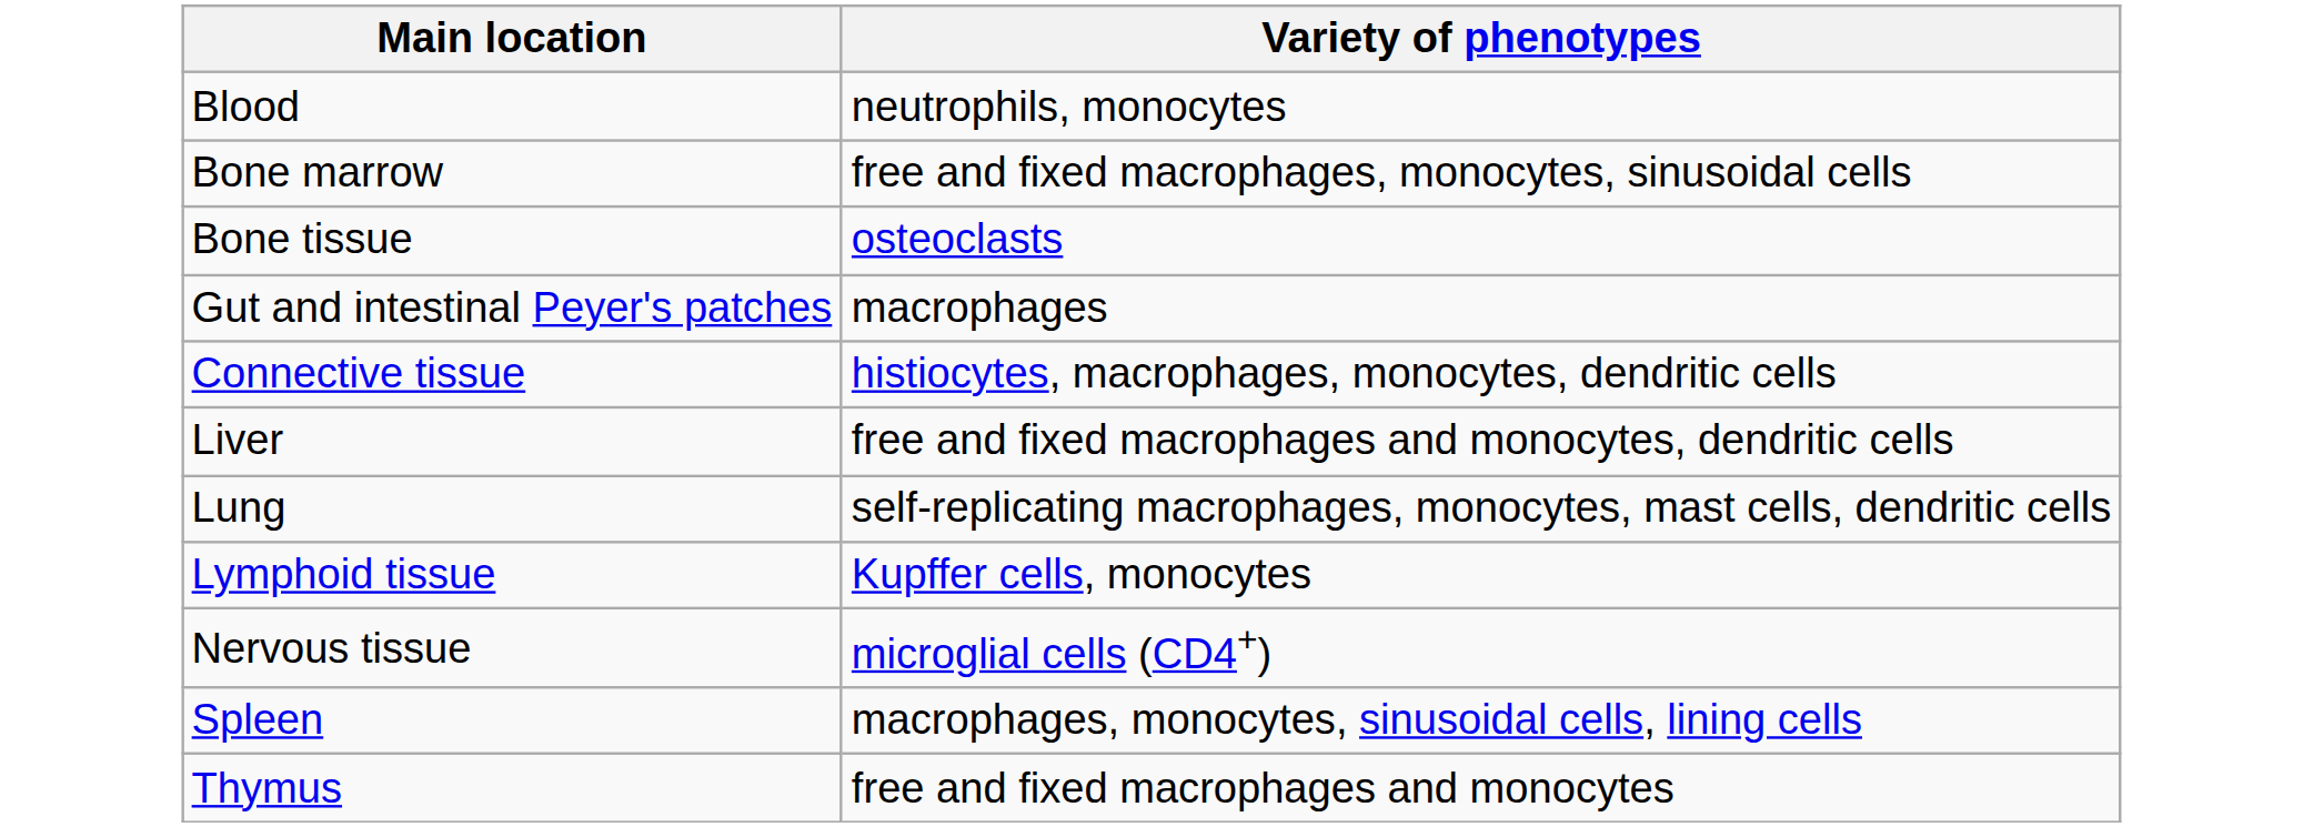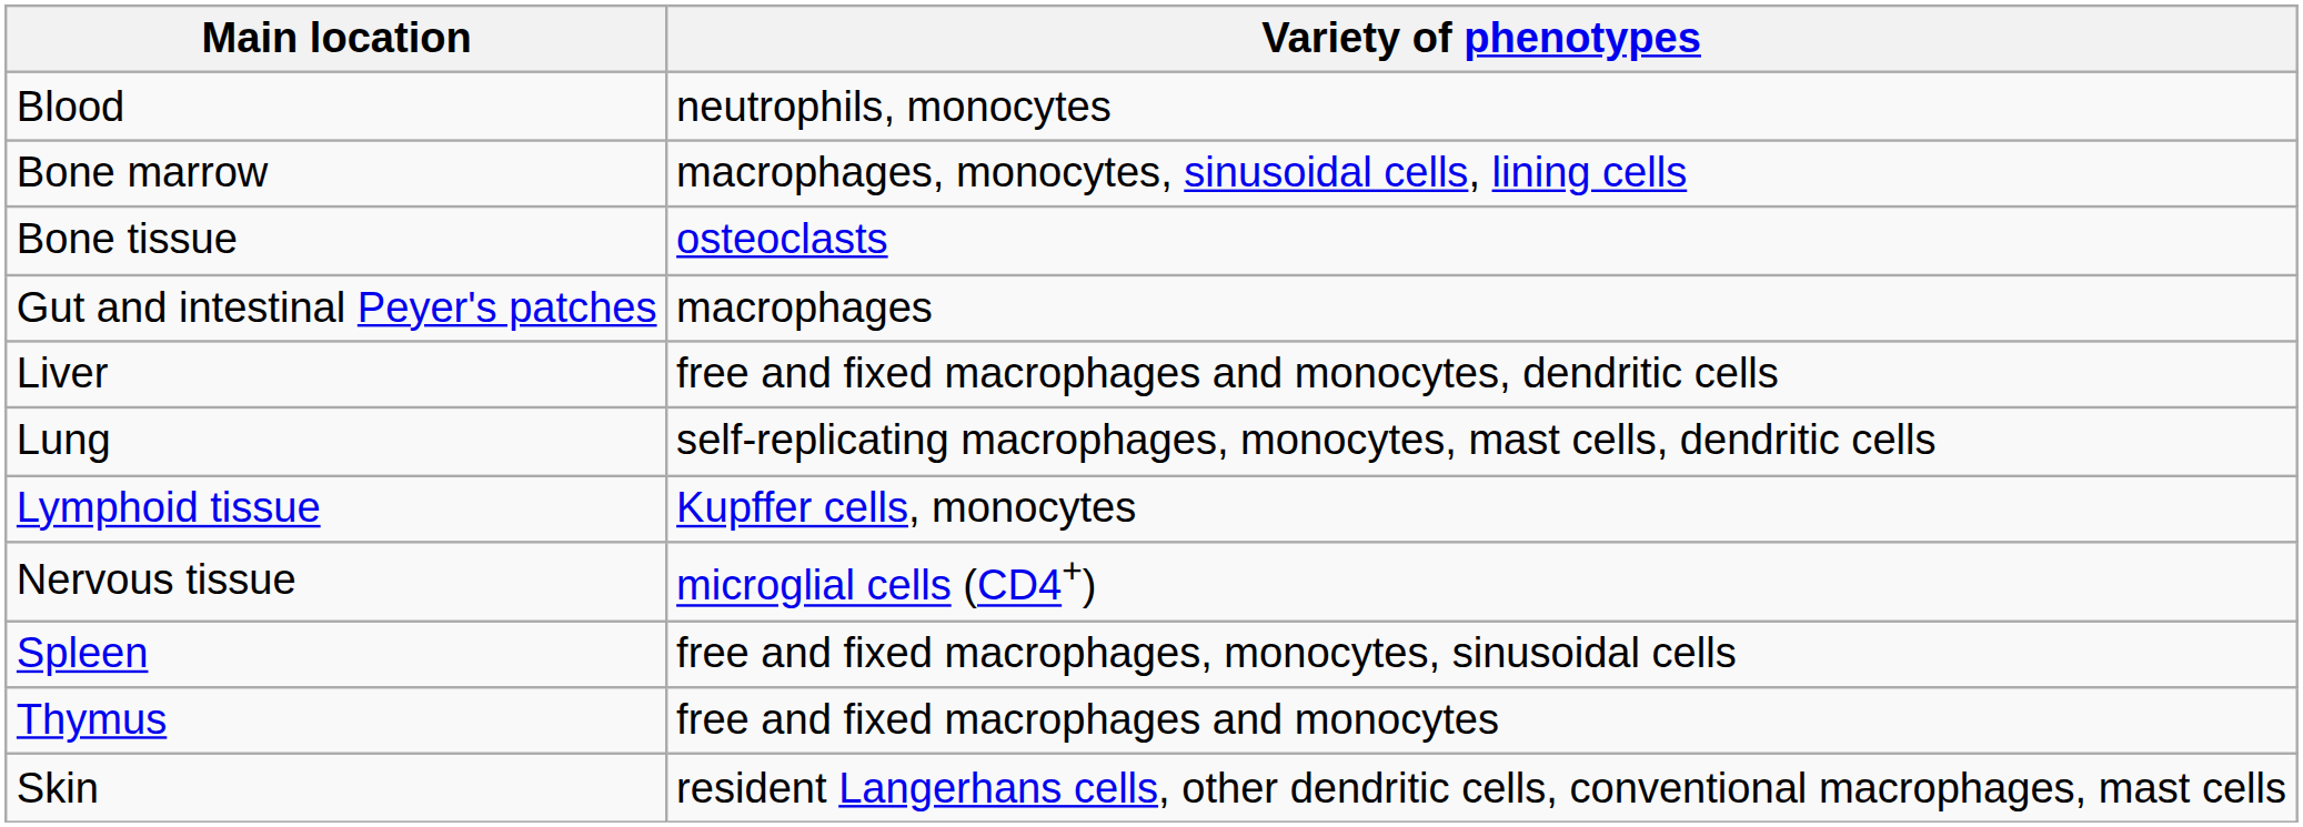 <table class="wikitable" style="margin:1em auto 1em auto;">
 <tr>
 <th>Main location</th>
 <th>Variety of <a href='#'>phenotypes</a></th>
 </tr>
 <tr>
 <td>Blood</td>
 <td>neutrophils, monocytes</td>
 </tr>
 <tr>
 <td>Bone marrow</td>
-<td>free and fixed macrophages, monocytes, sinusoidal cells</td>
+<td>macrophages, monocytes, <a href='#'>sinusoidal cells</a>, <a href='#'>lining cells</a></td>
 </tr>
 <tr>
 <td>Bone tissue</td>
 <td><a href='#'>osteoclasts</a></td>
 </tr>
 <tr>
 <td>Gut and intestinal <a href='#'>Peyer's patches</a></td>
 <td>macrophages</td>
-</tr>
-<tr>
-<td><a href='#'>Connective tissue</a></td>
-<td><a href='#'>histiocytes</a>, macrophages, monocytes, dendritic cells</td>
 </tr>
 <tr>
 <td>Liver</td>
 <td>free and fixed macrophages and monocytes, dendritic cells</td>
 </tr>
 <tr>
 <td>Lung</td>
 <td>self-replicating macrophages, monocytes, mast cells, dendritic cells</td>
 </tr>
 <tr>
 <td><a href='#'>Lymphoid tissue</a></td>
 <td><a href='#'>Kupffer cells</a>, monocytes</td>
 </tr>
 <tr>
 <td>Nervous tissue</td>
 <td><a href='#'>microglial cells</a> (<a href='#'>CD4</a><sup>+</sup>)</td>
 </tr>
 <tr>
 <td><a href='#'>Spleen</a></td>
-<td>macrophages, monocytes, <a href='#'>sinusoidal cells</a>, <a href='#'>lining cells</a></td>
+<td>free and fixed macrophages, monocytes, sinusoidal cells</td>
 </tr>
 <tr>
 <td><a href='#'>Thymus</a></td>
 <td>free and fixed macrophages and monocytes</td>
 </tr>
+<tr>
+<td>Skin</td>
+<td>resident <a href='#'>Langerhans cells</a>, other dendritic cells, conventional macrophages, mast cells</td>
+</tr>
 </table>
